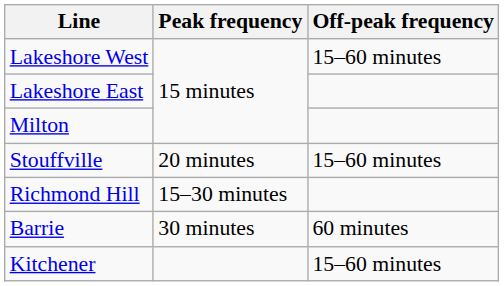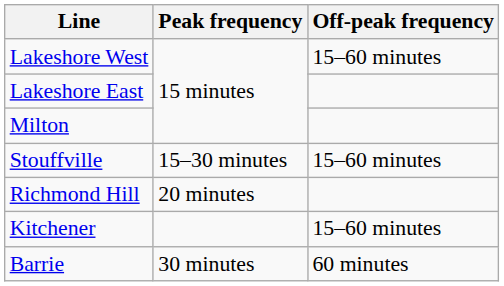 <table class="wikitable">
 <tr>
 <th>Line</th>
 <th>Peak frequency</th>
 <th>Off-peak frequency</th>
 </tr>
 <tr>
 <td><a href='#'>Lakeshore West</a></td>
 <td rowspan="3">15 minutes</td>
 <td>15–60 minutes</td>
 </tr>
 <tr>
 <td><a href='#'>Lakeshore East</a></td>
 <td></td>
 </tr>
 <tr>
 <td><a href='#'>Milton</a></td>
 <td></td>
 </tr>
 <tr>
 <td><a href='#'>Stouffville</a></td>
-<td>20 minutes</td>
+<td>15–30 minutes</td>
 <td>15–60 minutes</td>
 </tr>
 <tr>
 <td><a href='#'>Richmond Hill</a></td>
-<td>15–30 minutes</td>
+<td>20 minutes</td>
 <td></td>
+</tr>
+<tr>
+<td><a href='#'>Kitchener</a></td>
+<td></td>
+<td>15–60 minutes</td>
 </tr>
 <tr>
 <td><a href='#'>Barrie</a></td>
 <td>30 minutes</td>
 <td>60 minutes</td>
 </tr>
-<tr>
-<td><a href='#'>Kitchener</a></td>
-<td></td>
-<td>15–60 minutes</td>
-</tr>
 </table>
